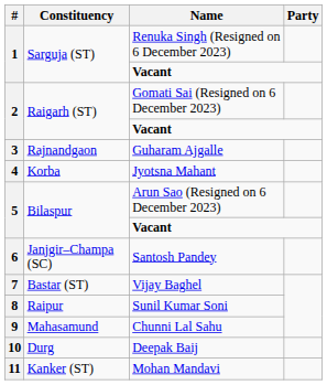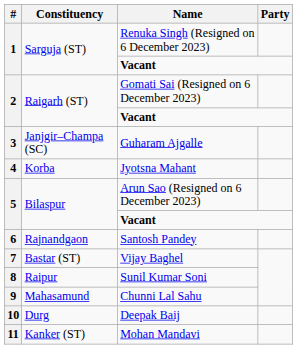 <table class="wikitable sortable">
 <tr>
 <th>#</th>
 <th style="width:120px">Constituency</th>
 <th style="width:180px">Name</th>
 <th colspan=2>Party</th>
 </tr>
 <tr>
 <th rowspan="2">1</th>
 <td rowspan="2"><a href='#'>Sarguja</a> (ST)</td>
 <td><a href='#'>Renuka Singh</a> (Resigned on 6 December 2023)</td>
 <td></td>
 </tr>
 <tr>
 <td colspan="3"><strong>Vacant</strong></td>
 </tr>
 <tr>
 <th rowspan="2">2</th>
 <td rowspan="2"><a href='#'>Raigarh</a> (ST)</td>
 <td><a href='#'>Gomati Sai</a> (Resigned on 6 December 2023)</td>
 <td></td>
 </tr>
 <tr>
 <td colspan="3"><strong>Vacant</strong></td>
 </tr>
 <tr>
 <th>3</th>
-<td><a href='#'>Rajnandgaon</a></td>
+<td><a href='#'>Janjgir–Champa</a> (SC)</td>
 <td><a href='#'>Guharam Ajgalle</a></td>
 <td></td>
 </tr>
 <tr>
 <th>4</th>
 <td><a href='#'>Korba</a></td>
 <td><a href='#'>Jyotsna Mahant</a></td>
 <td></td>
 </tr>
 <tr>
 <th rowspan="2">5</th>
 <td rowspan="2"><a href='#'>Bilaspur</a></td>
 <td><a href='#'>Arun Sao</a> (Resigned on 6 December 2023)</td>
 <td></td>
 </tr>
 <tr>
 <td colspan="3"><strong>Vacant</strong></td>
 </tr>
 <tr>
 <th>6</th>
-<td><a href='#'>Janjgir–Champa</a> (SC)</td>
+<td><a href='#'>Rajnandgaon</a></td>
 <td><a href='#'>Santosh Pandey</a></td>
 <td></td>
 </tr>
 <tr>
 <th>7</th>
 <td><a href='#'>Bastar</a> (ST)</td>
 <td><a href='#'>Vijay Baghel</a></td>
 </tr>
 <tr>
 <th>8</th>
 <td><a href='#'>Raipur</a></td>
 <td><a href='#'>Sunil Kumar Soni</a></td>
 </tr>
 <tr>
 <th>9</th>
 <td><a href='#'>Mahasamund</a></td>
 <td><a href='#'>Chunni Lal Sahu</a></td>
 </tr>
 <tr>
 <th>10</th>
 <td><a href='#'>Durg</a></td>
 <td><a href='#'>Deepak Baij</a></td>
 <td></td>
 </tr>
 <tr>
 <th>11</th>
 <td><a href='#'>Kanker</a> (ST)</td>
 <td><a href='#'>Mohan Mandavi</a></td>
 <td></td>
 </tr>
 </table>
